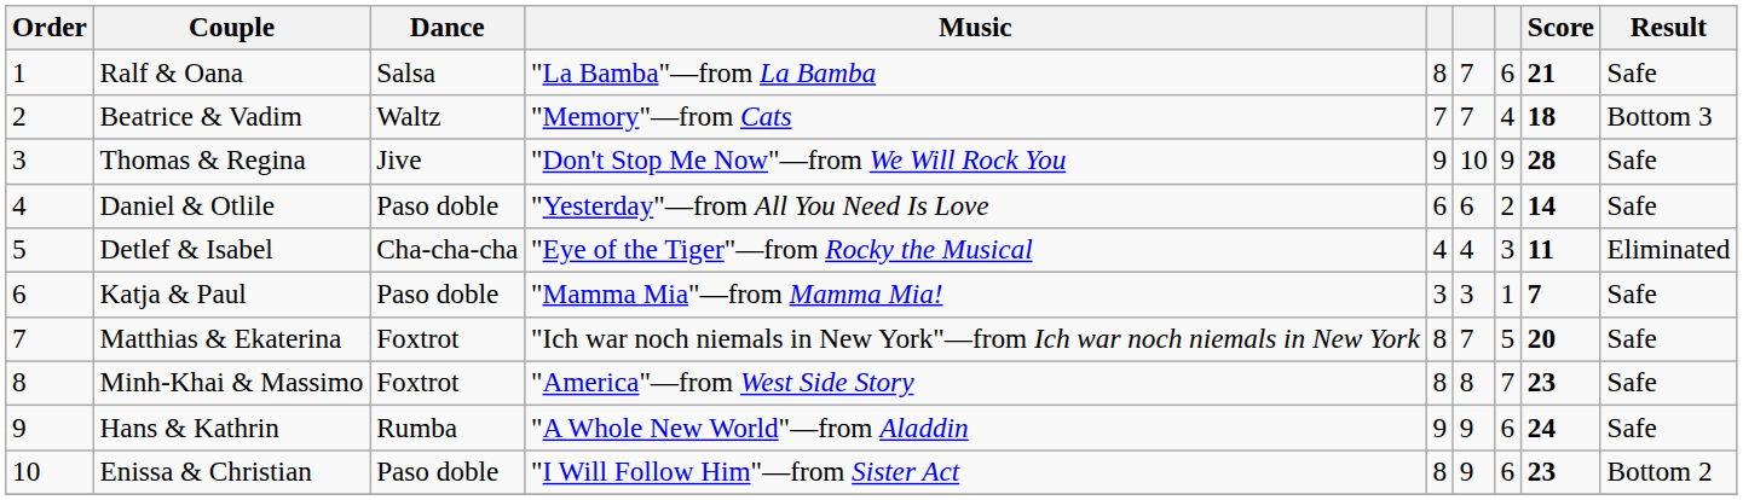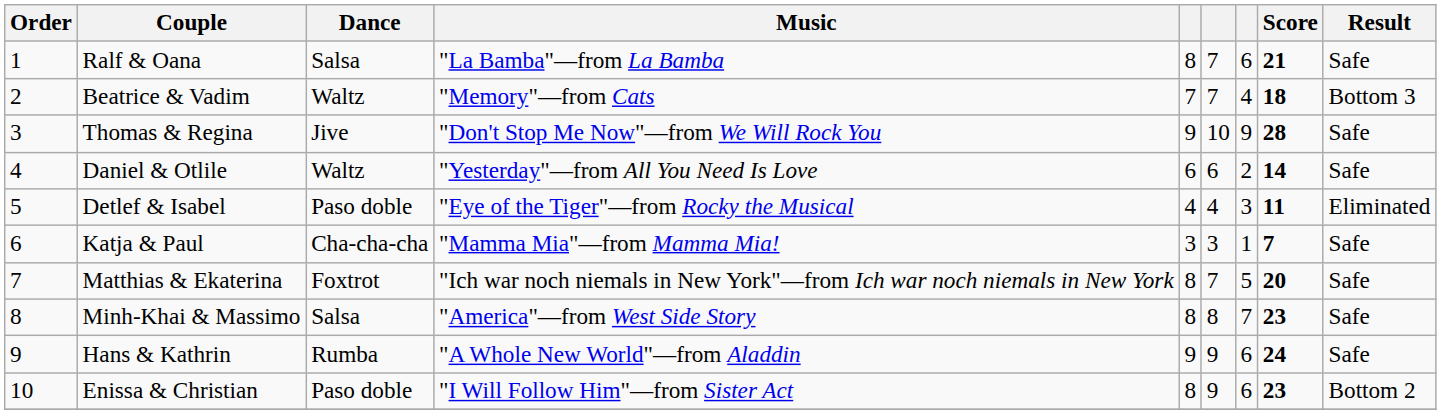 <table class="wikitable sortable center">
 <tr>
 <th>Order</th>
 <th>Couple</th>
 <th>Dance</th>
 <th>Music</th>
 <th><small></small></th>
 <th><small></small></th>
 <th><small></small></th>
 <th>Score</th>
 <th>Result</th>
 </tr>
 <tr>
 <td>1</td>
 <td>Ralf & Oana</td>
 <td>Salsa</td>
 <td>"<a href='#'>La Bamba</a>"—from <em><a href='#'>La Bamba</a></em></td>
 <td>8</td>
 <td>7</td>
 <td>6</td>
 <td><strong>21</strong></td>
 <td>Safe</td>
 </tr>
 <tr>
 <td>2</td>
 <td>Beatrice & Vadim</td>
 <td>Waltz</td>
 <td>"<a href='#'>Memory</a>"—from <em><a href='#'>Cats</a></em></td>
 <td>7</td>
 <td>7</td>
 <td>4</td>
 <td><strong>18</strong></td>
 <td>Bottom 3</td>
 </tr>
 <tr>
 <td>3</td>
 <td>Thomas & Regina</td>
 <td>Jive</td>
 <td>"<a href='#'>Don't Stop Me Now</a>"—from <em><a href='#'>We Will Rock You</a></em></td>
 <td>9</td>
 <td>10</td>
 <td>9</td>
 <td><strong>28</strong></td>
 <td>Safe</td>
 </tr>
 <tr>
 <td>4</td>
 <td>Daniel & Otlile</td>
-<td>Paso doble</td>
+<td>Waltz</td>
 <td>"<a href='#'>Yesterday</a>"—from <em>All You Need Is Love</em></td>
 <td>6</td>
 <td>6</td>
 <td>2</td>
 <td><strong>14</strong></td>
 <td>Safe</td>
 </tr>
 <tr>
 <td>5</td>
 <td>Detlef & Isabel</td>
-<td>Cha-cha-cha</td>
+<td>Paso doble</td>
 <td>"<a href='#'>Eye of the Tiger</a>"—from <em><a href='#'>Rocky the Musical</a></em></td>
 <td>4</td>
 <td>4</td>
 <td>3</td>
 <td><strong>11</strong></td>
 <td>Eliminated</td>
 </tr>
 <tr>
 <td>6</td>
 <td>Katja & Paul</td>
-<td>Paso doble</td>
+<td>Cha-cha-cha</td>
 <td>"<a href='#'>Mamma Mia</a>"—from <em><a href='#'>Mamma Mia!</a></em></td>
 <td>3</td>
 <td>3</td>
 <td>1</td>
 <td><strong>7</strong></td>
 <td>Safe</td>
 </tr>
 <tr>
 <td>7</td>
 <td>Matthias & Ekaterina</td>
 <td>Foxtrot</td>
 <td>"Ich war noch niemals in New York"—from <em>Ich war noch niemals in New York</em></td>
 <td>8</td>
 <td>7</td>
 <td>5</td>
 <td><strong>20</strong></td>
 <td>Safe</td>
 </tr>
 <tr>
 <td>8</td>
 <td>Minh-Khai & Massimo</td>
-<td>Foxtrot</td>
+<td>Salsa</td>
 <td>"<a href='#'>America</a>"—from <em><a href='#'>West Side Story</a></em></td>
 <td>8</td>
 <td>8</td>
 <td>7</td>
 <td><strong>23</strong></td>
 <td>Safe</td>
 </tr>
 <tr>
 <td>9</td>
 <td>Hans & Kathrin</td>
 <td>Rumba</td>
 <td>"<a href='#'>A Whole New World</a>"—from <em><a href='#'>Aladdin</a></em></td>
 <td>9</td>
 <td>9</td>
 <td>6</td>
 <td><strong>24</strong></td>
 <td>Safe</td>
 </tr>
 <tr>
 <td>10</td>
 <td>Enissa & Christian</td>
 <td>Paso doble</td>
 <td>"<a href='#'>I Will Follow Him</a>"—from <em><a href='#'>Sister Act</a></em></td>
 <td>8</td>
 <td>9</td>
 <td>6</td>
 <td><strong>23</strong></td>
 <td>Bottom 2</td>
 </tr>
 <tr>
 </tr>
 </table>
